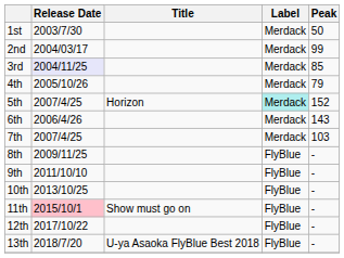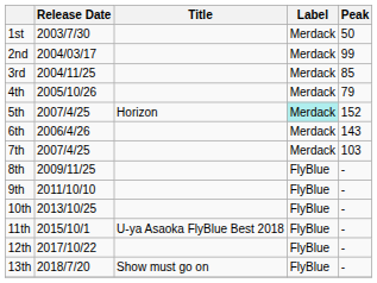 <table class=wikitable style="font-size:small">
 <tr>
 <th></th>
 <th>Release Date</th>
 <th>Title</th>
 <th>Label</th>
 <th>Peak</th>
 </tr>
 <tr>
 <td>1st</td>
 <td>2003/7/30</td>
 <td></td>
 <td>Merdack</td>
 <td>50</td>
 </tr>
 <tr>
 <td>2nd</td>
 <td>2004/03/17</td>
 <td></td>
 <td>Merdack</td>
 <td>99</td>
 </tr>
 <tr>
 <td>3rd</td>
-<td style="background: lavender;">2004/11/25</td>
+<td>2004/11/25</td>
 <td></td>
 <td>Merdack</td>
 <td>85</td>
 </tr>
 <tr>
 <td>4th</td>
 <td>2005/10/26</td>
 <td></td>
 <td>Merdack</td>
 <td>79</td>
 </tr>
 <tr>
 <td>5th</td>
 <td>2007/4/25</td>
 <td>Horizon</td>
 <td style="background: paleturquoise;">Merdack</td>
 <td>152</td>
 </tr>
 <tr>
 <td>6th</td>
 <td>2006/4/26</td>
 <td></td>
 <td>Merdack</td>
 <td>143</td>
 </tr>
 <tr>
 <td>7th</td>
 <td>2007/4/25</td>
 <td></td>
 <td>Merdack</td>
 <td>103</td>
 </tr>
 <tr>
 <td>8th</td>
 <td>2009/11/25</td>
 <td></td>
 <td>FlyBlue</td>
 <td>- </td>
 </tr>
 <tr>
 <td>9th</td>
 <td>2011/10/10</td>
 <td></td>
 <td>FlyBlue</td>
 <td>-</td>
 </tr>
 <tr>
 <td>10th</td>
 <td>2013/10/25</td>
 <td></td>
 <td>FlyBlue</td>
 <td>-</td>
 </tr>
 <tr>
 <td>11th</td>
-<td style="background: pink;">2015/10/1</td>
-<td>Show must go on</td>
+<td>2015/10/1</td>
+<td>U-ya Asaoka FlyBlue Best 2018</td>
 <td>FlyBlue</td>
 <td>-</td>
 </tr>
 <tr>
 <td>12th</td>
 <td>2017/10/22</td>
 <td></td>
 <td>FlyBlue</td>
 <td>-</td>
 </tr>
 <tr>
 <td>13th</td>
 <td>2018/7/20</td>
-<td>U-ya Asaoka FlyBlue Best 2018</td>
+<td>Show must go on</td>
 <td>FlyBlue</td>
 <td>-</td>
 </tr>
 <tr>
 </tr>
 </table>
